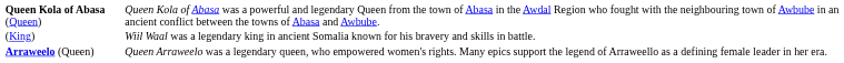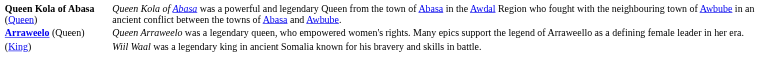 <table border=0>
 <tr>
 <td valign=top><strong>Queen Kola of Abasa</strong> (<a href='#'>Queen</a>)</td>
 <td><em>Queen Kola of <a href='#'>Abasa</a></em> was a powerful and legendary Queen from the town of <a href='#'>Abasa</a> in the <a href='#'>Awdal</a> Region who fought with the neighbouring town of <a href='#'>Awbube</a> in an ancient conflict between the towns of <a href='#'>Abasa</a> and <a href='#'>Awbube</a>.</td>
 </tr>
 <tr>
+<td valign=top><strong><a href='#'>Arraweelo</a> </strong>(Queen)</td>
+<td><em>Queen Arraweelo</em> was a legendary queen, who empowered women's rights. Many epics support the legend of Arraweello as a defining female leader in her era.</td>
+</tr>
+<tr>
 <td valign=top><strong></strong> (<a href='#'>King</a>)</td>
 <td><em>Wiil Waal</em> was a legendary king in ancient Somalia known for his bravery and skills in battle.</td>
 </tr>
-<tr>
-<td valign=top><strong><a href='#'>Arraweelo</a> </strong>(Queen)</td>
-<td><em>Queen Arraweelo</em> was a legendary queen, who empowered women's rights. Many epics support the legend of Arraweello as a defining female leader in her era.</td>
-</tr>
 </table>
